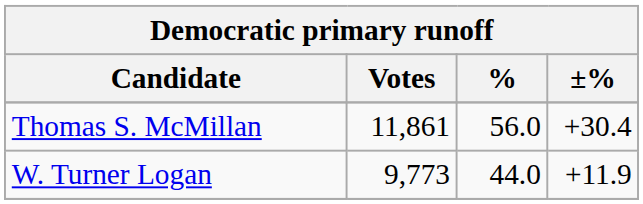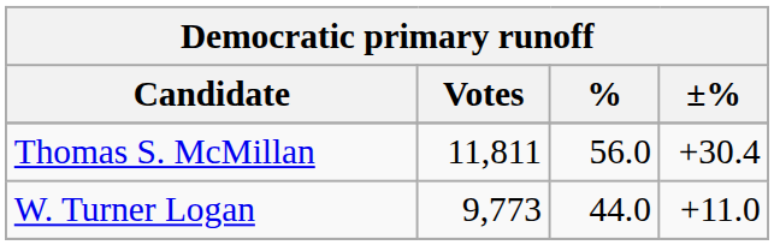 <table class="wikitable" align="left" style="margin: 1em 1em 1em 0; font-size: 95%;">
 <tr>
 <th colspan="4">Democratic primary runoff</th>
 </tr>
 <tr>
 <th colspan="1" style="width: 170px">Candidate</th>
 <th style="width: 50px">Votes</th>
 <th style="width: 40px">%</th>
 <th style="width: 40px">±%</th>
 </tr>
 <tr>
 </tr>
 <tr>
 <td><a href='#'>Thomas S. McMillan</a></td>
-<td align="right">11,861</td>
+<td align="right">11,811</td>
 <td align="right">56.0</td>
 <td align="right">+30.4</td>
 </tr>
 <tr>
 <td><a href='#'>W. Turner Logan</a></td>
 <td align="right">9,773</td>
 <td align="right">44.0</td>
-<td align="right">+11.9</td>
+<td align="right">+11.0</td>
 </tr>
 <tr>
 </tr>
 </table>
